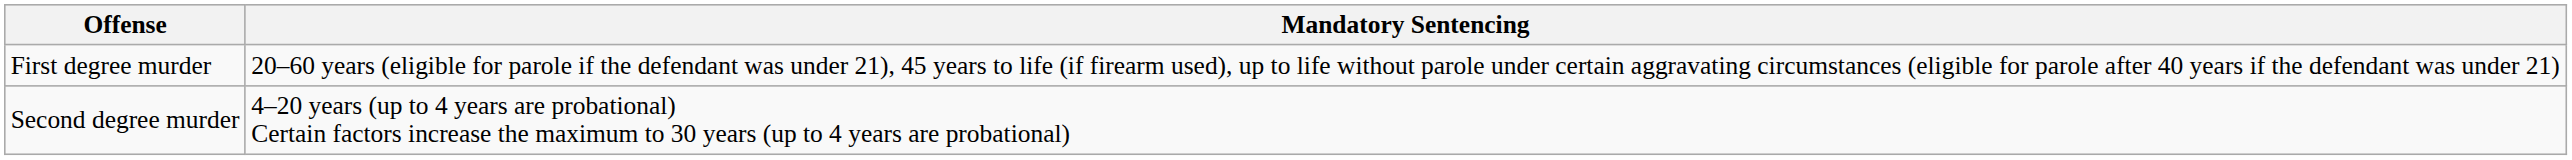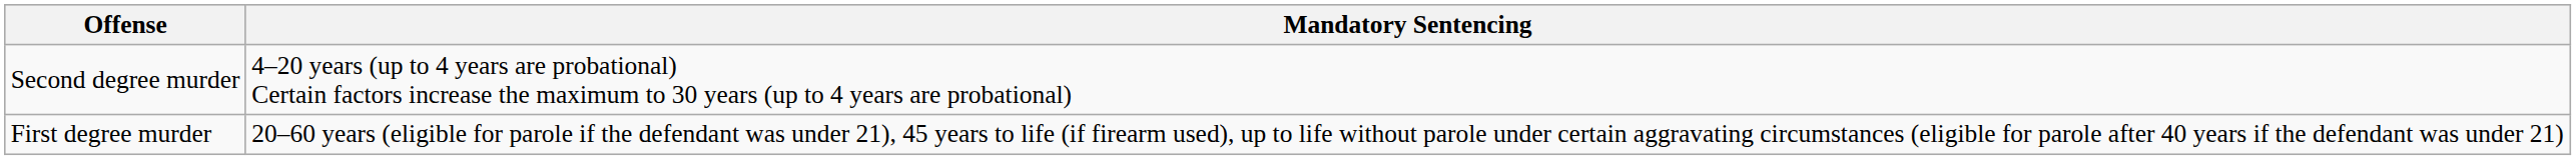 <table class="wikitable">
 <tr>
 <th>Offense</th>
 <th>Mandatory Sentencing</th>
 </tr>
 <tr>
+<td>Second degree murder</td>
+<td>4–20 years (up to 4 years are probational)<br>Certain factors increase the maximum to 30 years (up to 4 years are probational)</td>
+</tr>
+<tr>
 <td>First degree murder</td>
 <td>20–60 years (eligible for parole if the defendant was under 21), 45 years to life (if firearm used), up to life without parole under certain aggravating circumstances (eligible for parole after 40 years if the defendant was under 21)</td>
 </tr>
-<tr>
-<td>Second degree murder</td>
-<td>4–20 years (up to 4 years are probational)<br>Certain factors increase the maximum to 30 years (up to 4 years are probational)</td>
-</tr>
 </table>
